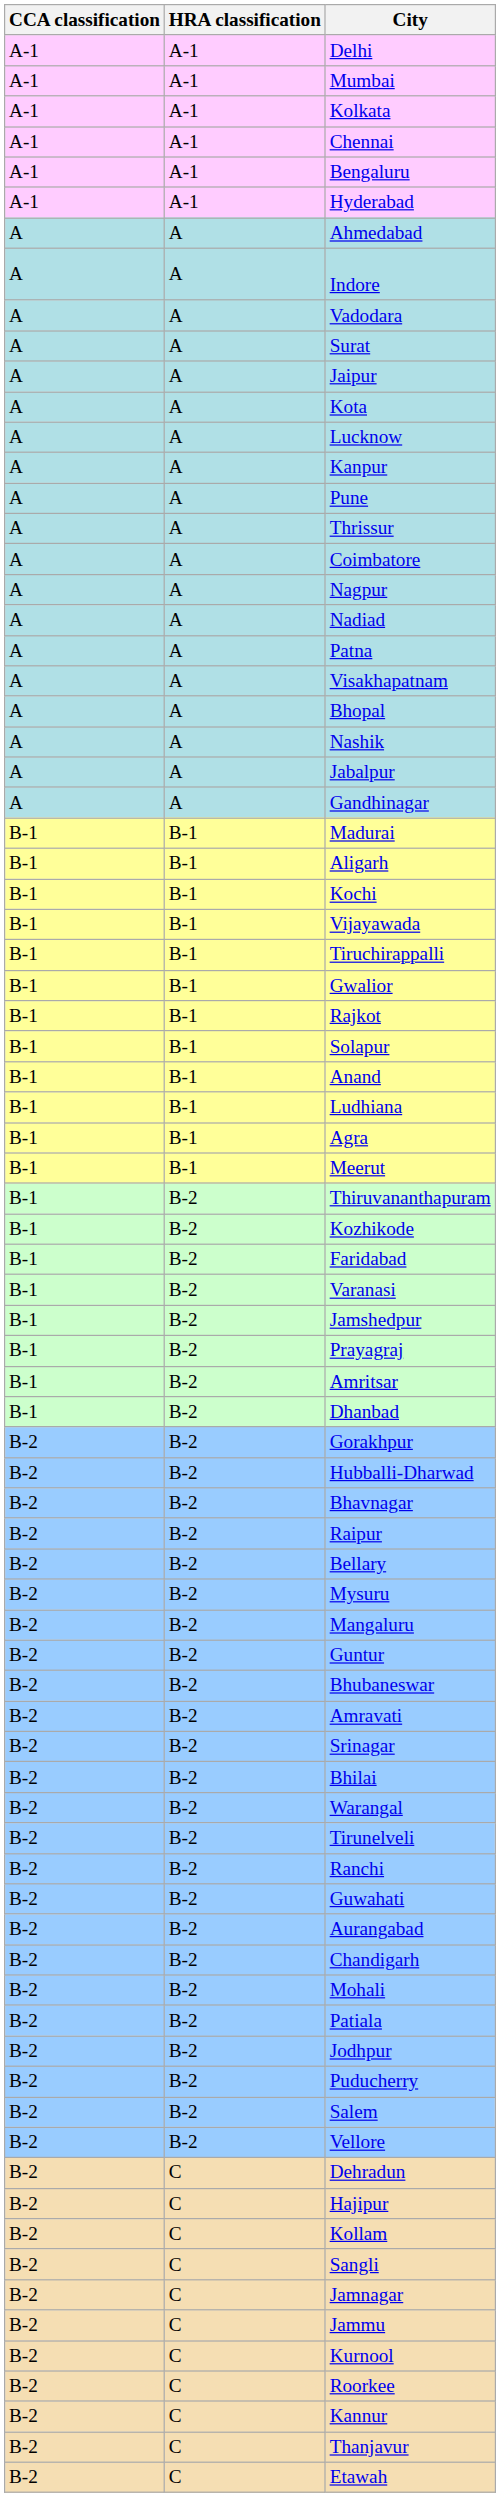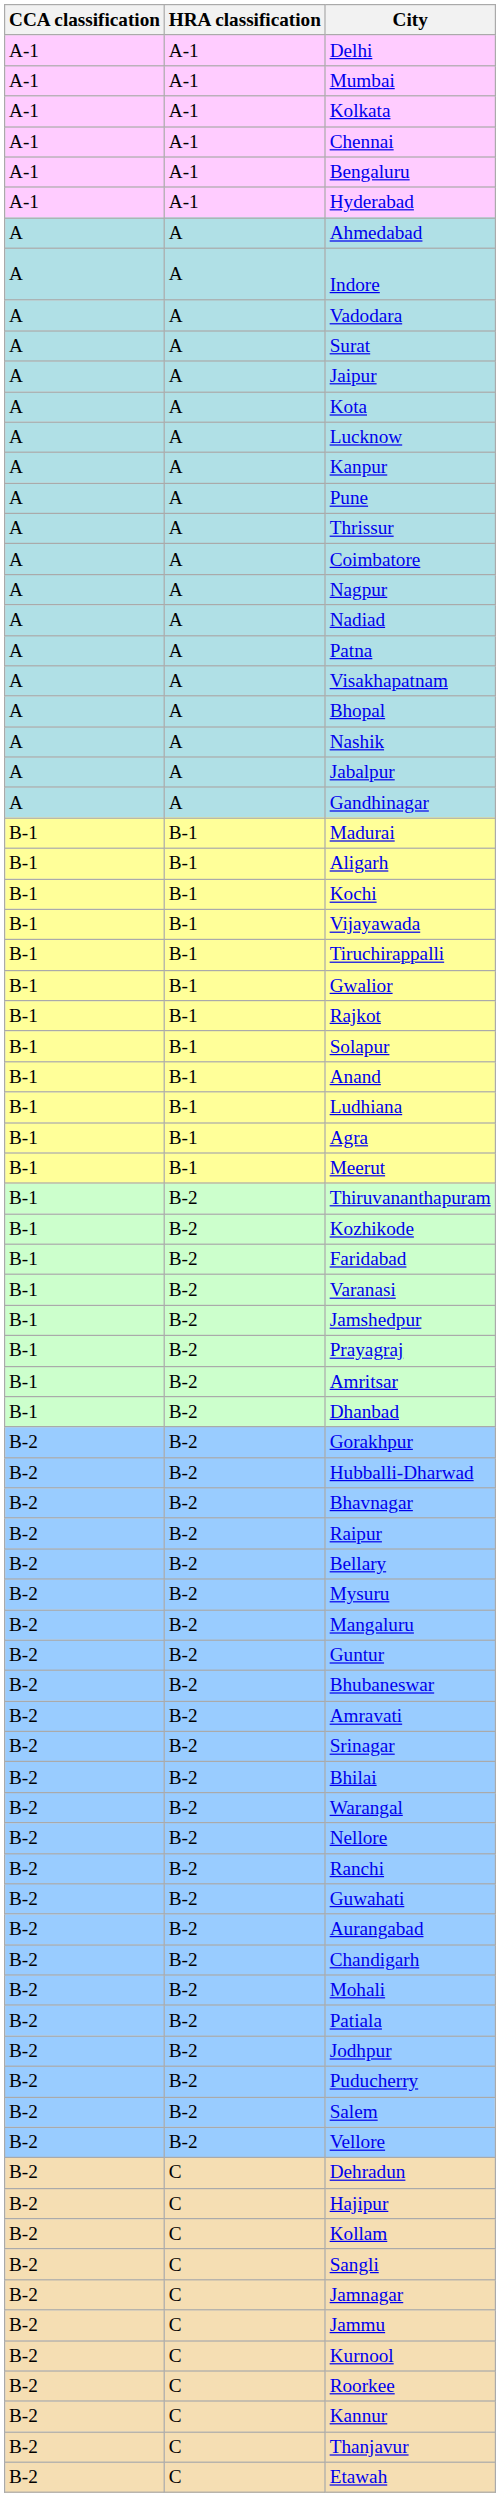 <table class="wikitable" style="padding: 3px">
 <tr>
 <th><strong>CCA classification</strong></th>
 <th><strong>HRA classification</strong></th>
 <th><strong>City</strong></th>
 </tr>
 <tr style="background: #FCF;">
 <td>A-1</td>
 <td style="background: #FCF;">A-1</td>
 <td style="background: #FCF;"><a href='#'>Delhi</a></td>
 </tr>
 <tr style="background: #FCF;">
 <td>A-1</td>
 <td style="background: #FCF;">A-1</td>
 <td style="background: #FCF;"><a href='#'>Mumbai</a></td>
 </tr>
 <tr style="background: #FCF;">
 <td>A-1</td>
 <td style="background: #FCF;">A-1</td>
 <td style="background: #FCF;"><a href='#'>Kolkata</a></td>
 </tr>
 <tr style="background: #FCF;">
 <td>A-1</td>
 <td style="background: #FCF;">A-1</td>
 <td style="background: #FCF;"><a href='#'>Chennai</a></td>
 </tr>
 <tr style="background: #FCF;">
 <td>A-1</td>
 <td style="background: #FCF;">A-1</td>
 <td style="background: #FCF;"><a href='#'>Bengaluru</a></td>
 </tr>
 <tr style="background: #FCF;">
 <td>A-1</td>
 <td style="background: #FCF;">A-1</td>
 <td style="background: #FCF;"><a href='#'>Hyderabad</a></td>
 </tr>
 <tr style="background: #b0e0e6;">
 <td>A</td>
 <td style="background: #b0e0e6;">A</td>
 <td style="background: #b0e0e6;"><a href='#'>Ahmedabad</a></td>
 </tr>
 <tr style="background: #b0e0e6;">
 <td>A</td>
 <td style="background: #b0e0e6;">A</td>
 <td style="background: #b0e0e6;"><br><a href='#'>Indore</a></td>
 </tr>
 <tr style="background: #b0e0e6;">
 <td>A</td>
 <td style="background: #b0e0e6;">A</td>
 <td style="background: #b0e0e6;"><a href='#'>Vadodara</a></td>
 </tr>
 <tr style="background: #b0e0e6;">
 <td>A</td>
 <td style="background: #b0e0e6;">A</td>
 <td style="background: #b0e0e6;"><a href='#'>Surat</a></td>
 </tr>
 <tr style="background: #b0e0e6;">
 <td>A</td>
 <td style="background: #b0e0e6;">A</td>
 <td style="background: #b0e0e6;"><a href='#'>Jaipur</a></td>
 </tr>
 <tr style="background: #b0e0e6;">
 <td>A</td>
 <td style="background: #b0e0e6;">A</td>
 <td style="background: #b0e0e6;"><a href='#'>Kota</a></td>
 </tr>
 <tr style="background: #b0e0e6;">
 <td>A</td>
 <td style="background: #b0e0e6;">A</td>
 <td style="background: #b0e0e6;"><a href='#'>Lucknow</a></td>
 </tr>
 <tr style="background: #b0e0e6;">
 <td>A</td>
 <td style="background: #b0e0e6;">A</td>
 <td style="background: #b0e0e6;"><a href='#'>Kanpur</a></td>
 </tr>
 <tr style="background: #b0e0e6;">
 <td>A</td>
 <td style="background: #b0e0e6;">A</td>
 <td style="background: #b0e0e6;"><a href='#'>Pune</a></td>
 </tr>
 <tr style="background: #b0e0e6;">
 <td>A</td>
 <td style="background: #b0e0e6;">A</td>
 <td style="background: #b0e0e6;"><a href='#'>Thrissur</a></td>
 </tr>
 <tr style="background: #b0e0e6;">
 <td>A</td>
 <td style="background: #b0e0e6;">A</td>
 <td style="background: #b0e0e6;"><a href='#'>Coimbatore</a></td>
 </tr>
 <tr style="background: #b0e0e6;">
 <td>A</td>
 <td style="background: #b0e0e6;">A</td>
 <td style="background: #b0e0e6;"><a href='#'>Nagpur</a></td>
 </tr>
 <tr style="background: #b0e0e6;">
 <td>A</td>
 <td style="background: #b0e0e6;">A</td>
 <td style="background: #b0e0e6;"><a href='#'>Nadiad</a></td>
 </tr>
 <tr style="background: #b0e0e6;">
 <td>A</td>
 <td style="background: #b0e0e6;">A</td>
 <td style="background: #b0e0e6;"><a href='#'>Patna</a></td>
 </tr>
 <tr style="background: #b0e0e6;">
 <td>A</td>
 <td style="background: #b0e0e6;">A</td>
 <td style="background: #b0e0e6;"><a href='#'>Visakhapatnam</a></td>
 </tr>
 <tr style="background: #b0e0e6;">
 <td>A</td>
 <td style="background: #b0e0e6;">A</td>
 <td style="background: #b0e0e6;"><a href='#'>Bhopal</a></td>
 </tr>
 <tr style="background: #b0e0e6;">
 <td>A</td>
 <td style="background: #b0e0e6;">A</td>
 <td style="background: #b0e0e6;"><a href='#'>Nashik</a></td>
 </tr>
 <tr style="background: #b0e0e6;">
 <td>A</td>
 <td style="background: #b0e0e6;">A</td>
 <td style="background: #b0e0e6;"><a href='#'>Jabalpur</a></td>
 </tr>
 <tr style="background: #b0e0e6;">
 <td>A</td>
 <td style="background: #b0e0e6;">A</td>
 <td style="background: #b0e0e6;"><a href='#'>Gandhinagar</a></td>
 </tr>
 <tr style="background: #FF9;">
 <td>B-1</td>
 <td style="background: #FF9;">B-1</td>
 <td style="background: #FF9;"><a href='#'>Madurai</a></td>
 </tr>
 <tr style="background: #FF9;">
 <td>B-1</td>
 <td style="background: #FF9;">B-1</td>
 <td style="background: #FF9;"><a href='#'>Aligarh</a></td>
 </tr>
 <tr style="background: #FF9;">
 <td>B-1</td>
 <td style="background: #FF9;">B-1</td>
 <td style="background: #FF9;"><a href='#'>Kochi</a></td>
 </tr>
 <tr style="background: #FF9;">
 <td>B-1</td>
 <td style="background: #FF9;">B-1</td>
 <td style="background: #FF9;"><a href='#'>Vijayawada</a></td>
 </tr>
 <tr style="background: #FF9;">
 <td>B-1</td>
 <td style="background: #FF9;">B-1</td>
 <td style="background: #FF9;"><a href='#'>Tiruchirappalli</a></td>
 </tr>
 <tr style="background: #FF9;">
 <td>B-1</td>
 <td style="background: #FF9;">B-1</td>
 <td style="background: #FF9;"><a href='#'>Gwalior</a></td>
 </tr>
 <tr style="background: #FF9;">
 <td>B-1</td>
 <td style="background: #FF9;">B-1</td>
 <td style="background: #FF9;"><a href='#'>Rajkot</a></td>
 </tr>
 <tr style="background: #FF9;">
 <td>B-1</td>
 <td style="background: #FF9;">B-1</td>
 <td style="background: #FF9;"><a href='#'>Solapur</a></td>
 </tr>
 <tr>
 <td style="background: #FF9;">B-1</td>
 <td style="background: #FF9;">B-1</td>
 <td style="background: #FF9;"><a href='#'>Anand</a></td>
 </tr>
 <tr style="background: #FF9;">
 <td>B-1</td>
 <td style="background: #FF9;">B-1</td>
 <td style="background: #FF9;"><a href='#'>Ludhiana</a></td>
 </tr>
 <tr style="background: #FF9;">
 <td>B-1</td>
 <td style="background: #FF9;">B-1</td>
 <td style="background: #FF9;"><a href='#'>Agra</a></td>
 </tr>
 <tr style="background: #FF9;">
 <td>B-1</td>
 <td style="background: #FF9;">B-1</td>
 <td style="background: #FF9;"><a href='#'>Meerut</a></td>
 </tr>
 <tr>
 <td style="background: #CFC;">B-1</td>
 <td style="background: #CFC;">B-2</td>
 <td style="background: #CFC;"><a href='#'>Thiruvananthapuram</a></td>
 </tr>
 <tr style="background: #CFC;">
 <td>B-1</td>
 <td style="background: #CFC;">B-2</td>
 <td style="background: #CFC;"><a href='#'>Kozhikode</a></td>
 </tr>
 <tr style="background: #CFC;">
 <td>B-1</td>
 <td style="background: #CFC;">B-2</td>
 <td style="background: #CFC;"><a href='#'>Faridabad</a></td>
 </tr>
 <tr style="background: #CFC;">
 <td>B-1</td>
 <td style="background: #CFC;">B-2</td>
 <td style="background: #CFC;"><a href='#'>Varanasi</a></td>
 </tr>
 <tr style="background: #CFC;">
 <td>B-1</td>
 <td style="background: #CFC;">B-2</td>
 <td style="background: #CFC;"><a href='#'>Jamshedpur</a></td>
 </tr>
 <tr style="background: #CFC;">
 <td>B-1</td>
 <td style="background: #CFC;">B-2</td>
 <td style="background: #CFC;"><a href='#'>Prayagraj</a></td>
 </tr>
 <tr style="background: #CFC;">
 <td>B-1</td>
 <td style="background: #CFC;">B-2</td>
 <td style="background: #CFC;"><a href='#'>Amritsar</a></td>
 </tr>
 <tr style="background: #CFC;">
 <td>B-1</td>
 <td style="background: #CFC;">B-2</td>
 <td style="background: #CFC;"><a href='#'>Dhanbad</a></td>
 </tr>
 <tr style="background: #9CF;">
 <td>B-2</td>
 <td style="background: #9CF;">B-2</td>
 <td style="background: #9CF;"><a href='#'>Gorakhpur</a></td>
 </tr>
 <tr style="background: #9CF;">
 <td>B-2</td>
 <td style="background: #9CF;">B-2</td>
 <td style="background: #9CF;"><a href='#'>Hubballi-Dharwad</a></td>
 </tr>
 <tr style="background: #9CF;">
 <td>B-2</td>
 <td style="background: #9CF;">B-2</td>
 <td style="background: #9CF;"><a href='#'>Bhavnagar</a></td>
 </tr>
 <tr style="background: #9CF;">
 <td>B-2</td>
 <td style="background: #9CF;">B-2</td>
 <td style="background: #9CF;"><a href='#'>Raipur</a></td>
 </tr>
 <tr style="background: #9CF;">
 <td>B-2</td>
 <td style="background: #9CF;">B-2</td>
 <td style="background: #9CF;"><a href='#'>Bellary</a></td>
 </tr>
 <tr style="background: #9CF;">
 <td>B-2</td>
 <td style="background: #9CF;">B-2</td>
 <td style="background: #9CF;"><a href='#'>Mysuru</a></td>
 </tr>
 <tr style="background: #9CF;">
 <td>B-2</td>
 <td style="background: #9CF;">B-2</td>
 <td style="background: #9CF;"><a href='#'>Mangaluru</a></td>
 </tr>
 <tr style="background: #9CF;">
 <td>B-2</td>
 <td style="background: #9CF;">B-2</td>
 <td style="background: #9CF;"><a href='#'>Guntur</a></td>
 </tr>
 <tr style="background: #9CF;">
 <td>B-2</td>
 <td style="background: #9CF;">B-2</td>
 <td style="background: #9CF;"><a href='#'>Bhubaneswar</a></td>
 </tr>
 <tr style="background: #9CF;">
 <td>B-2</td>
 <td style="background: #9CF;">B-2</td>
 <td style="background: #9CF;"><a href='#'>Amravati</a></td>
 </tr>
 <tr style="background: #9CF;">
 <td>B-2</td>
 <td style="background: #9CF;">B-2</td>
 <td style="background: #9CF;"><a href='#'>Srinagar</a></td>
 </tr>
 <tr style="background: #9CF;">
 <td>B-2</td>
 <td style="background: #9CF;">B-2</td>
 <td style="background: #9CF;"><a href='#'>Bhilai</a></td>
 </tr>
 <tr style="background: #9CF;">
 <td>B-2</td>
 <td style="background: #9CF;">B-2</td>
 <td style="background: #9CF;"><a href='#'>Warangal</a></td>
 </tr>
-<tr>
+<tr style="background: #9CF;">
+<td>B-2</td>
 <td style="background: #9CF;">B-2</td>
-<td style="background:#9CF;">B-2</td>
-<td style="background: #9CF;"><a href='#'>Tirunelveli</a></td>
+<td style="background: #9CF;"><a href='#'>Nellore</a></td>
 </tr>
 <tr style="background: #9CF;">
 <td>B-2</td>
 <td style="background: #9CF;">B-2</td>
 <td style="background: #9CF;"><a href='#'>Ranchi</a></td>
 </tr>
 <tr style="background: #9CF;">
 <td>B-2</td>
 <td style="background: #9CF;">B-2</td>
 <td style="background: #9CF;"><a href='#'>Guwahati</a></td>
 </tr>
 <tr style="background: #9CF;">
 <td>B-2</td>
 <td style="background: #9CF;">B-2</td>
 <td style="background: #9CF;"><a href='#'>Aurangabad</a></td>
 </tr>
 <tr style="background: #9CF;">
 <td>B-2</td>
 <td style="background: #9CF;">B-2</td>
 <td style="background: #9CF;"><a href='#'>Chandigarh</a></td>
 </tr>
 <tr style="background: #9CF;">
 <td>B-2</td>
 <td style="background: #9CF;">B-2</td>
 <td style="background: #9CF;"><a href='#'>Mohali</a></td>
 </tr>
 <tr style="background: #9CF;">
 <td>B-2</td>
 <td style="background: #9CF;">B-2</td>
 <td style="background: #9CF;"><a href='#'>Patiala</a></td>
 </tr>
 <tr style="background: #9CF;">
 <td>B-2</td>
 <td style="background: #9CF;">B-2</td>
 <td style="background: #9CF;"><a href='#'>Jodhpur</a></td>
 </tr>
 <tr style="background: #9CF;">
 <td style="background: #9CF;">B-2</td>
 <td style="background: #9CF;">B-2</td>
 <td style="background: #9CF;"><a href='#'>Puducherry</a></td>
 </tr>
 <tr>
 <td style="background: #9CF;">B-2</td>
 <td style="background: #9CF;">B-2</td>
 <td style="background: #9CF;"><a href='#'>Salem</a></td>
 </tr>
 <tr style="background:  #9CF;">
 <td style="background: #9CF;">B-2</td>
 <td style="background: #9CF;">B-2</td>
 <td style="background: #9CF;"><a href='#'>Vellore</a></td>
 </tr>
 <tr style="background:wheat;">
 <td>B-2</td>
 <td style="background:wheat;">C</td>
 <td style="background:wheat;"><a href='#'>Dehradun</a></td>
 </tr>
 <tr style="background:wheat;">
 <td>B-2</td>
 <td style="background:wheat;">C</td>
 <td style="background:wheat;"><a href='#'>Hajipur</a></td>
 </tr>
 <tr style="background:wheat;">
 <td>B-2</td>
 <td style="background:wheat;">C</td>
 <td style="background:wheat;"><a href='#'>Kollam</a></td>
 </tr>
 <tr style="background:wheat;">
 <td>B-2</td>
 <td style="background:wheat;">C</td>
 <td style="background:wheat;"><a href='#'>Sangli</a></td>
 </tr>
 <tr style="background:wheat;">
 <td>B-2</td>
 <td style="background:wheat;">C</td>
 <td style="background:wheat;"><a href='#'>Jamnagar</a></td>
 </tr>
 <tr>
 <td style="background:wheat;">B-2</td>
 <td style="background:wheat;">C</td>
 <td style="background:wheat;"><a href='#'>Jammu</a></td>
 </tr>
 <tr style="background:wheat;">
 <td>B-2</td>
 <td style="background:wheat;">C</td>
 <td style="background:wheat;"><a href='#'>Kurnool</a></td>
 </tr>
 <tr style="background:wheat;">
 <td>B-2</td>
 <td style="background:wheat;">C</td>
 <td style="background:wheat;"><a href='#'>Roorkee</a></td>
 </tr>
 <tr style="background:wheat;">
 <td>B-2</td>
 <td style="background:wheat;">C</td>
 <td style="background:wheat;"><a href='#'>Kannur</a></td>
 </tr>
 <tr style="background:wheat;">
 <td>B-2</td>
 <td style="background:wheat;">C</td>
 <td style="background:wheat;"><a href='#'>Thanjavur</a></td>
 </tr>
 <tr style="background:wheat;">
 <td>B-2</td>
 <td style="background:wheat;">C</td>
 <td style="background:wheat;"><a href='#'>Etawah</a></td>
 </tr>
 </table>
